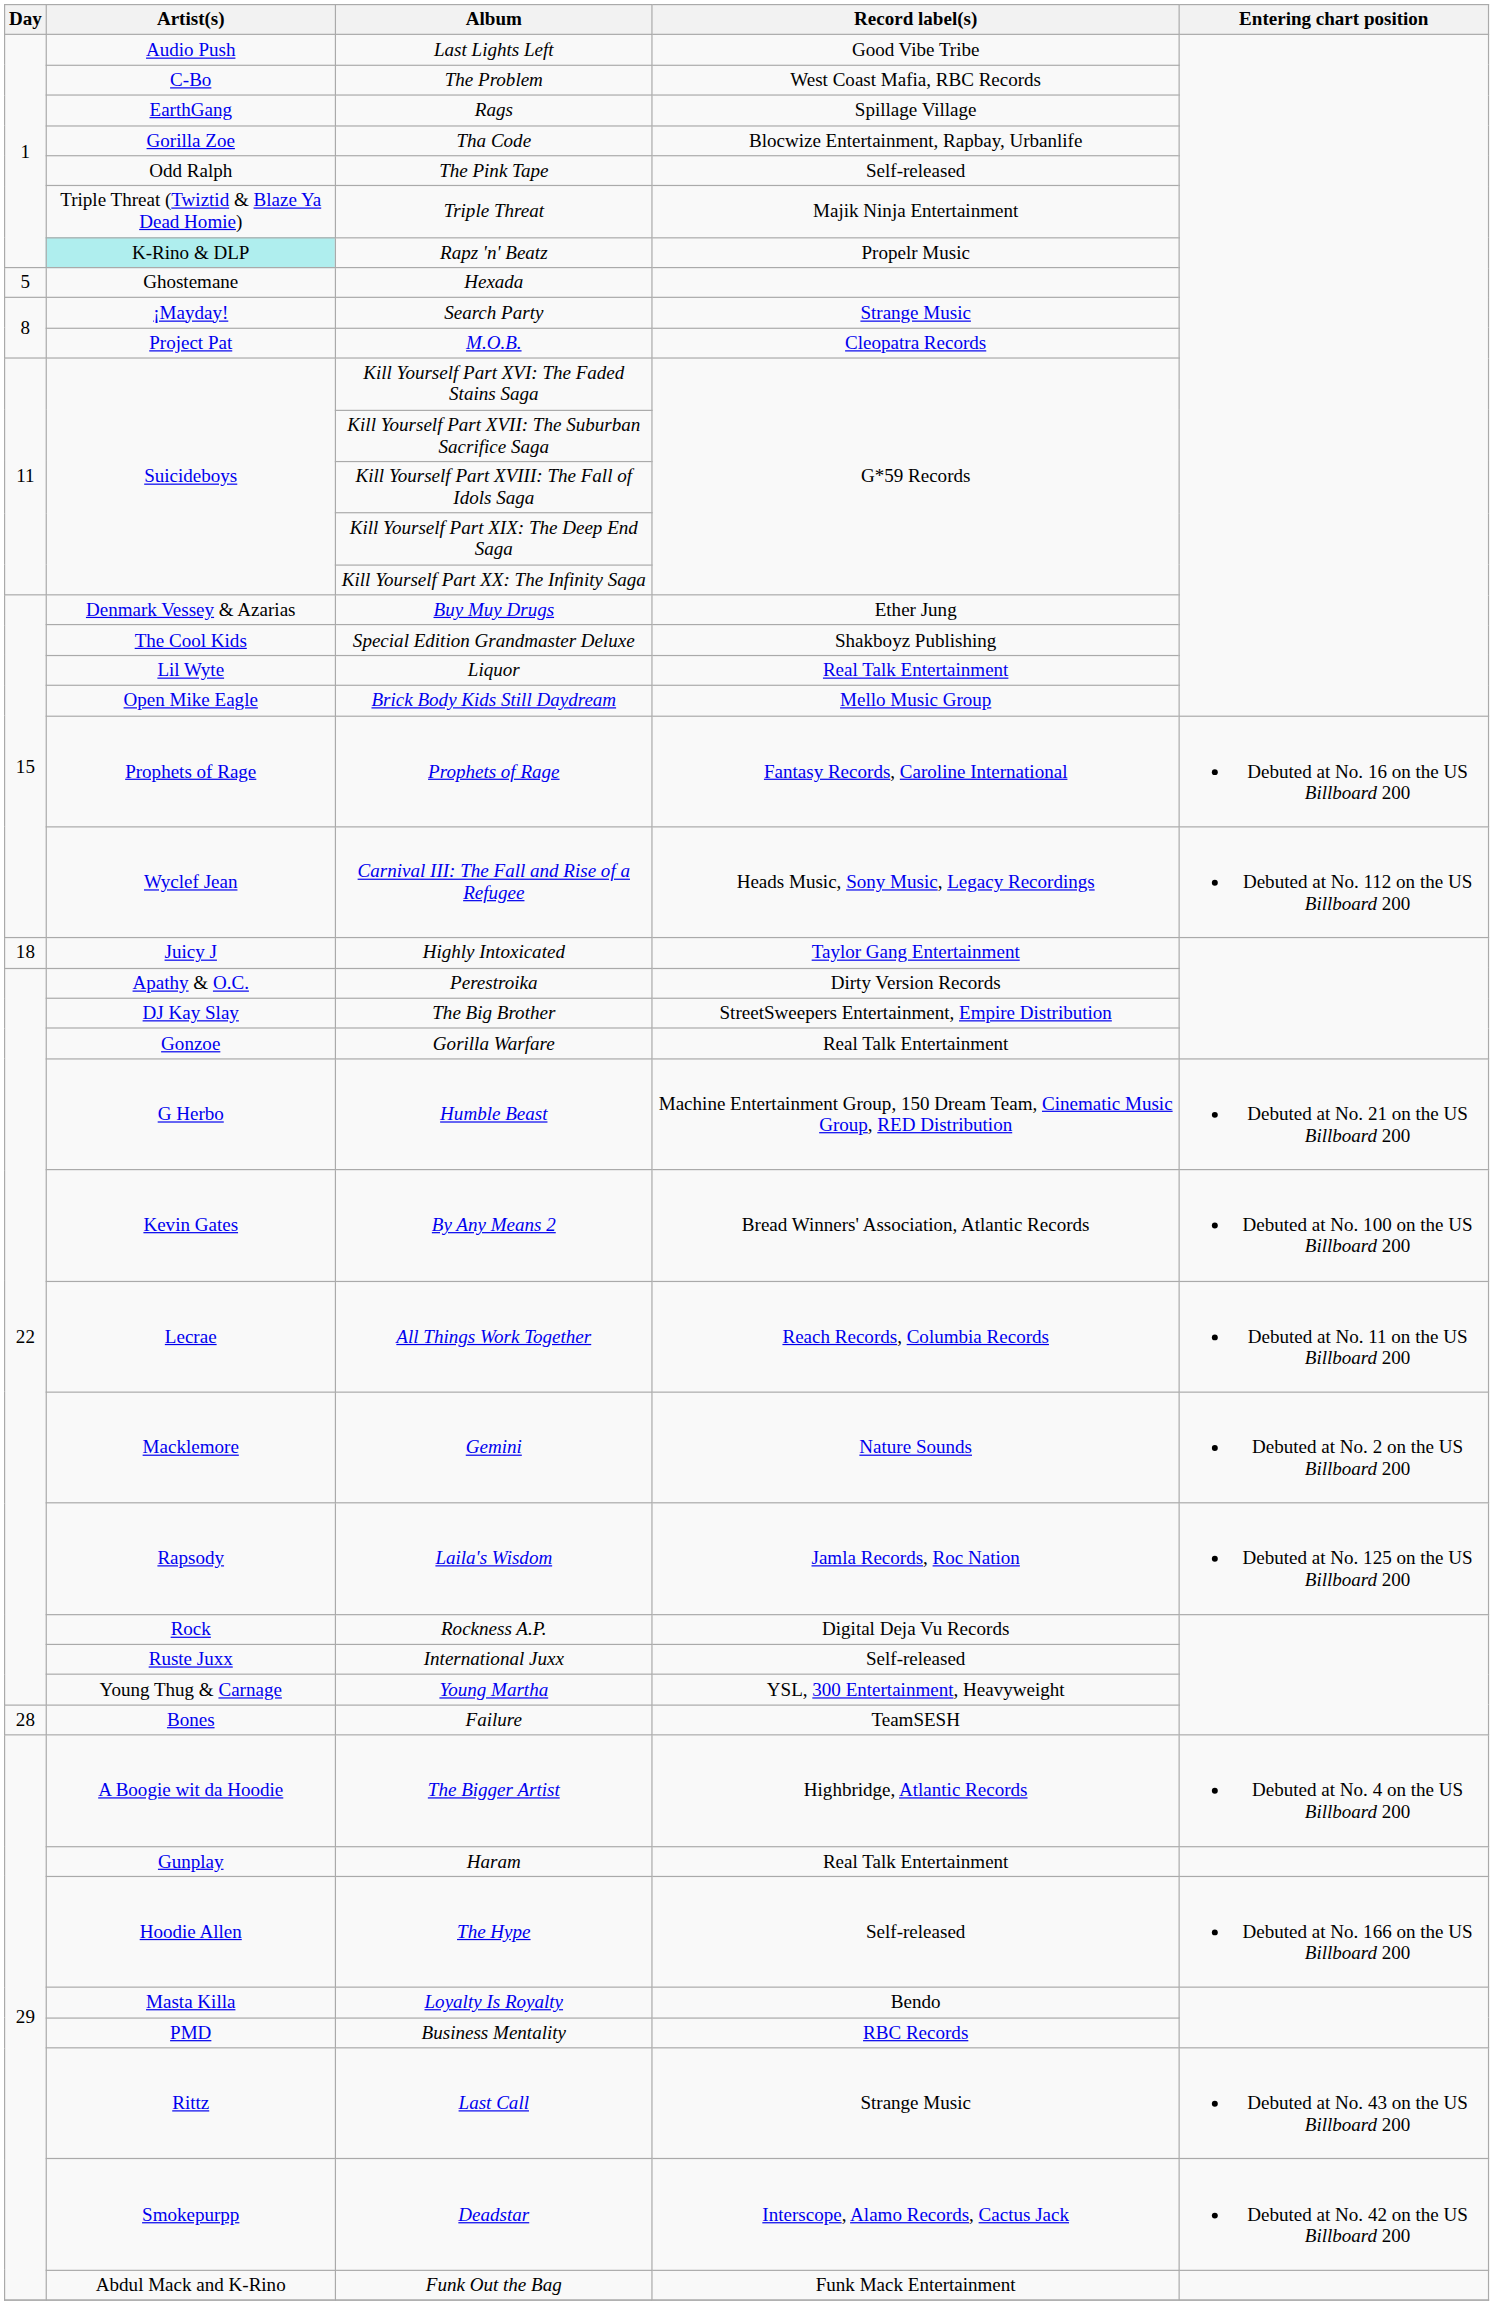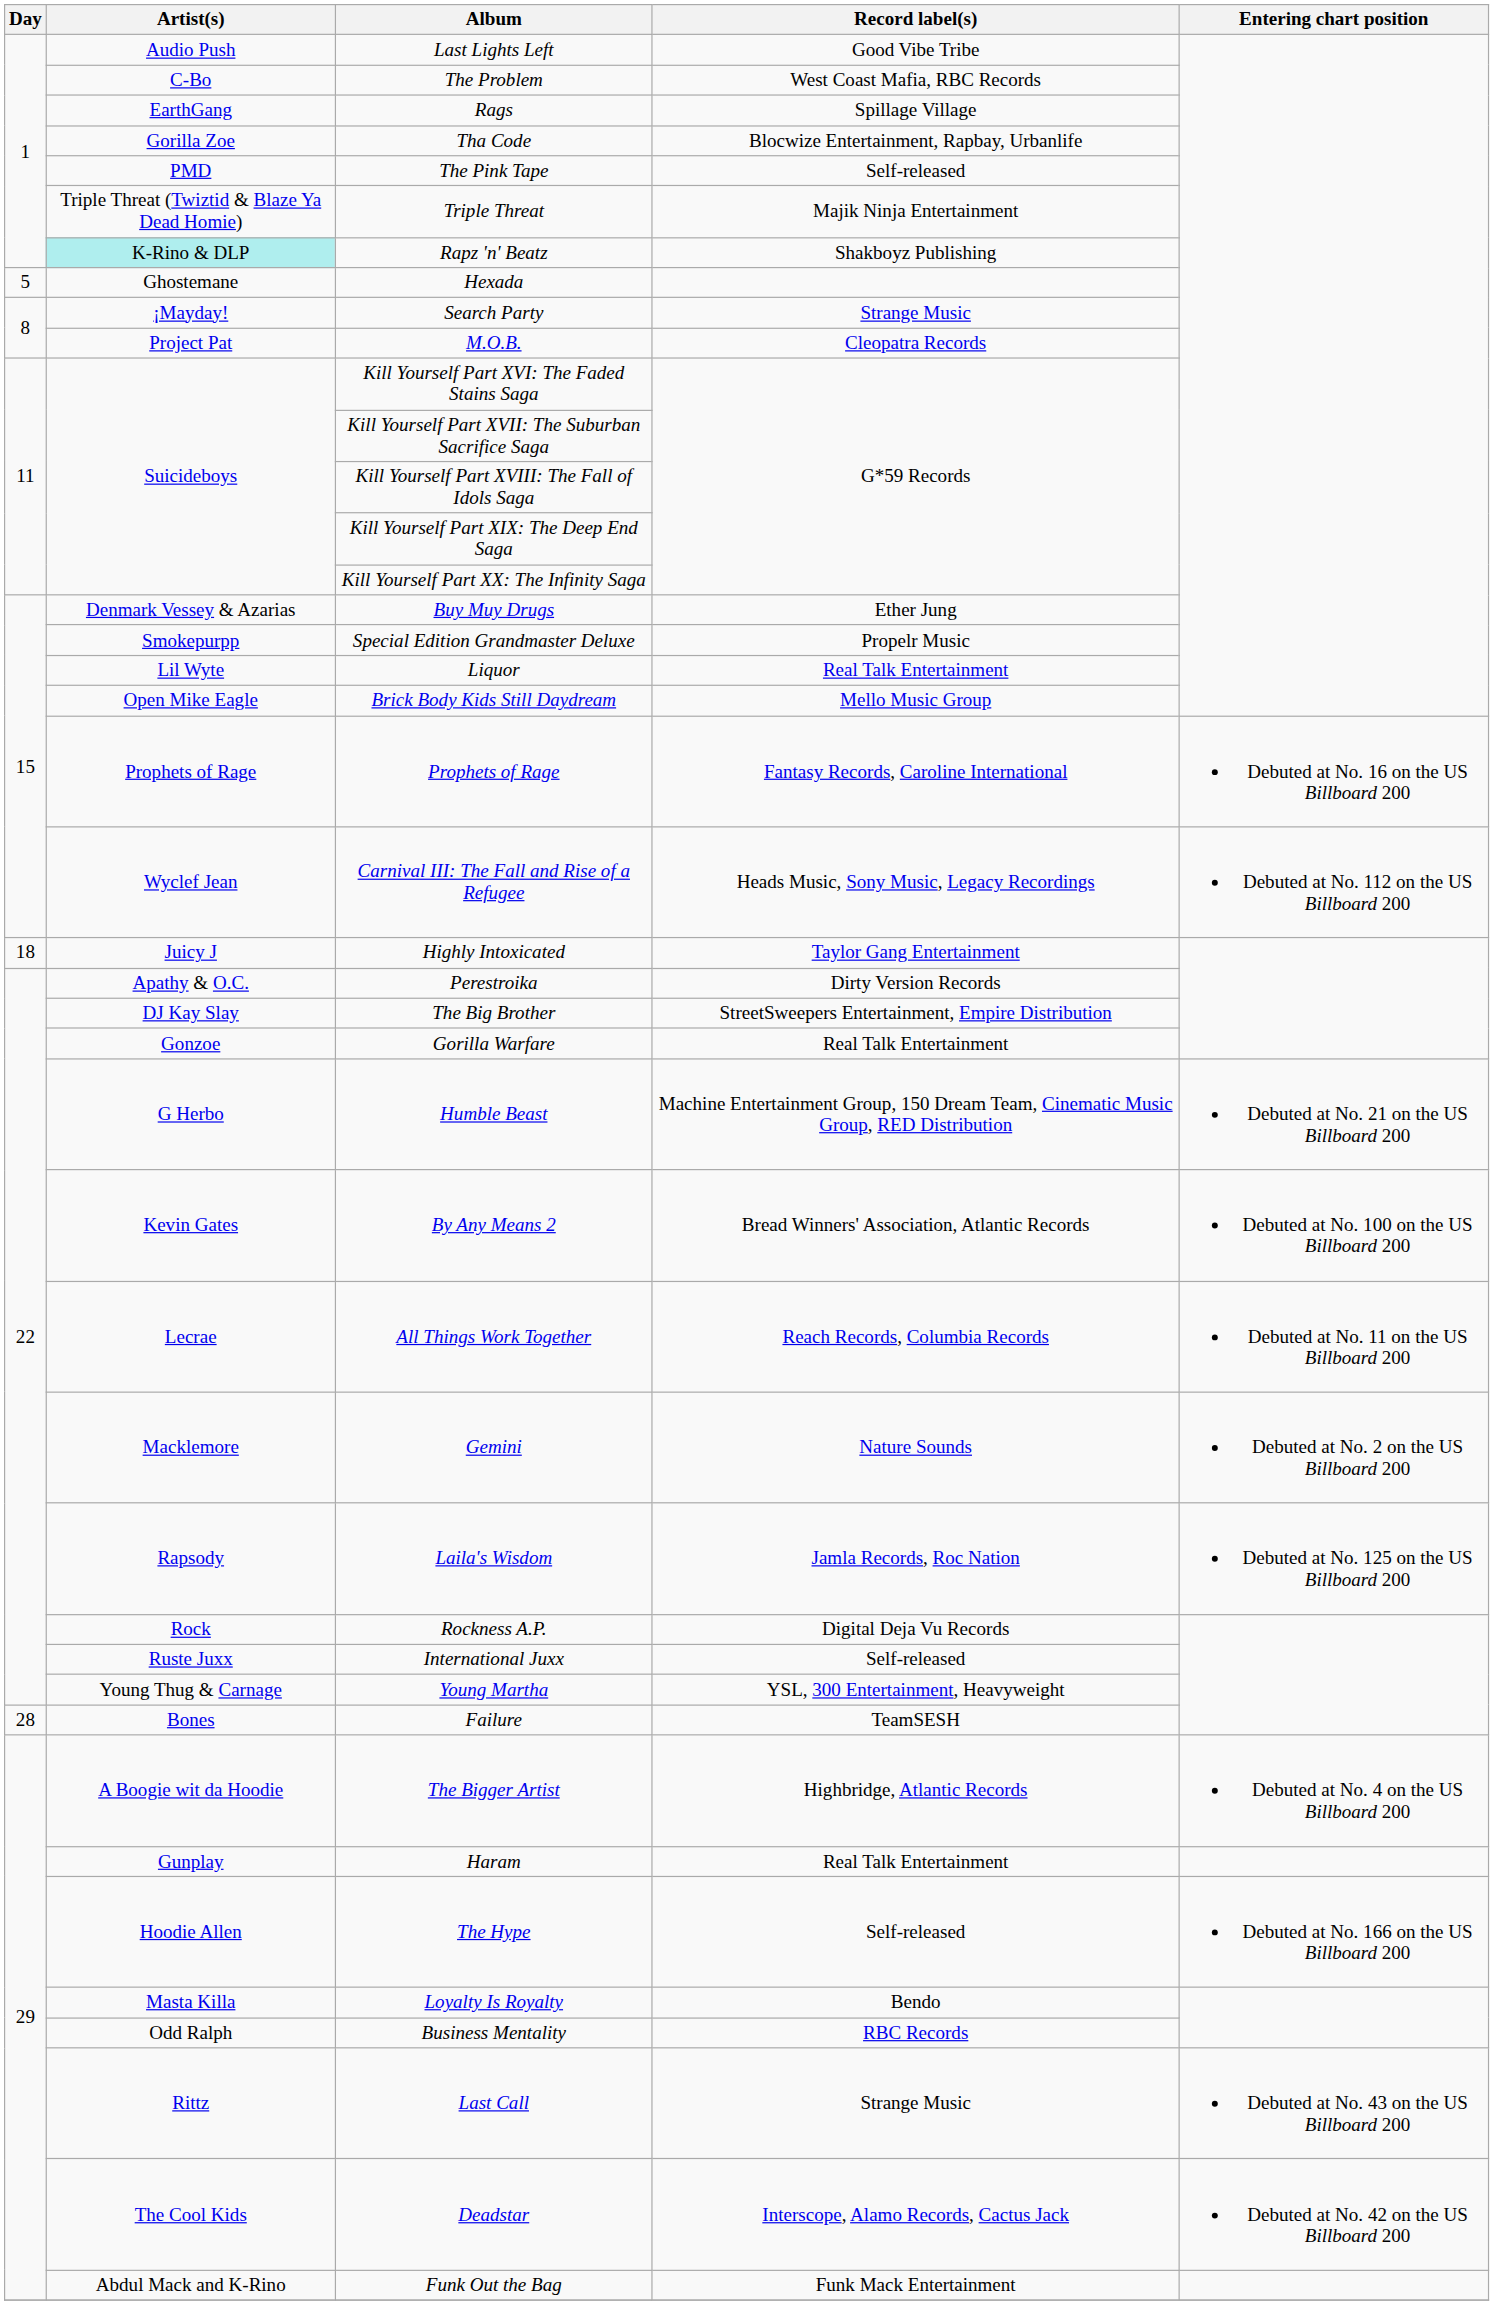 <table class="wikitable" style="text-align:center;">
 <tr>
 <th scope="col">Day</th>
 <th scope="col">Artist(s)</th>
 <th scope="col">Album</th>
 <th scope="col">Record label(s)</th>
 <th scope="col">Entering chart position</th>
 </tr>
 <tr>
 <td rowspan="7">1</td>
 <td><a href='#'>Audio Push</a></td>
 <td><em>Last Lights Left</em></td>
 <td>Good Vibe Tribe</td>
 <td rowspan="19"></td>
 </tr>
 <tr>
 <td><a href='#'>C-Bo</a></td>
 <td><em>The Problem</em></td>
 <td>West Coast Mafia, RBC Records</td>
 </tr>
 <tr>
 <td><a href='#'>EarthGang</a></td>
 <td><em>Rags</em></td>
 <td>Spillage Village</td>
 </tr>
 <tr>
 <td><a href='#'>Gorilla Zoe</a></td>
 <td><em>Tha Code</em></td>
 <td>Blocwize Entertainment, Rapbay, Urbanlife</td>
 </tr>
 <tr>
-<td>Odd Ralph</td>
+<td><a href='#'>PMD</a></td>
 <td><em>The Pink Tape</em></td>
 <td>Self-released</td>
 </tr>
 <tr>
 <td>Triple Threat (<a href='#'>Twiztid</a> & <a href='#'>Blaze Ya Dead Homie</a>)</td>
 <td><em>Triple Threat</em></td>
 <td>Majik Ninja Entertainment</td>
 </tr>
 <tr>
 <td style="background: paleturquoise;">K-Rino & DLP</td>
 <td><em>Rapz 'n' Beatz</em></td>
-<td>Propelr Music</td>
+<td>Shakboyz Publishing</td>
 </tr>
 <tr>
 <td>5</td>
 <td>Ghostemane</td>
 <td><em>Hexada</em></td>
 <td></td>
 </tr>
 <tr>
 <td rowspan="2">8</td>
 <td><a href='#'>¡Mayday!</a></td>
 <td><em>Search Party</em></td>
 <td><a href='#'>Strange Music</a></td>
 </tr>
 <tr>
 <td><a href='#'>Project Pat</a></td>
 <td><em><a href='#'>M.O.B.</a></em></td>
 <td><a href='#'>Cleopatra Records</a></td>
 </tr>
 <tr>
 <td rowspan="5">11</td>
 <td rowspan="5"><a href='#'>Suicideboys</a></td>
 <td><em>Kill Yourself Part XVI: The Faded Stains Saga</em></td>
 <td rowspan="5">G*59 Records</td>
 </tr>
 <tr>
 <td><em>Kill Yourself Part XVII: The Suburban Sacrifice Saga</em></td>
 </tr>
 <tr>
 <td><em>Kill Yourself Part XVIII: The Fall of Idols Saga</em></td>
 </tr>
 <tr>
 <td><em>Kill Yourself Part XIX: The Deep End Saga</em></td>
 </tr>
 <tr>
 <td><em>Kill Yourself Part XX: The Infinity Saga</em></td>
 </tr>
 <tr>
 <td rowspan="6">15</td>
 <td><a href='#'>Denmark Vessey</a> & Azarias</td>
 <td><em><a href='#'>Buy Muy Drugs</a></em></td>
 <td>Ether Jung</td>
 </tr>
 <tr>
-<td><a href='#'>The Cool Kids</a></td>
+<td><a href='#'>Smokepurpp</a></td>
 <td><em>Special Edition Grandmaster Deluxe</em></td>
-<td>Shakboyz Publishing</td>
+<td>Propelr Music</td>
 </tr>
 <tr>
 <td><a href='#'>Lil Wyte</a></td>
 <td><em>Liquor</em></td>
 <td><a href='#'>Real Talk Entertainment</a></td>
 </tr>
 <tr>
 <td><a href='#'>Open Mike Eagle</a></td>
 <td><em><a href='#'>Brick Body Kids Still Daydream</a></em></td>
 <td><a href='#'>Mello Music Group</a></td>
 </tr>
 <tr>
 <td><a href='#'>Prophets of Rage</a></td>
 <td><em><a href='#'>Prophets of Rage</a></em></td>
 <td><a href='#'>Fantasy Records</a>, <a href='#'>Caroline International</a></td>
 <td><br><ul><li>Debuted at No. 16 on the US <em>Billboard</em> 200</li></ul></td>
 </tr>
 <tr>
 <td><a href='#'>Wyclef Jean</a></td>
 <td><em><a href='#'>Carnival III: The Fall and Rise of a Refugee</a></em></td>
 <td>Heads Music, <a href='#'>Sony Music</a>, <a href='#'>Legacy Recordings</a></td>
 <td><br><ul><li>Debuted at No. 112 on the US <em>Billboard</em> 200</li></ul></td>
 </tr>
 <tr>
 <td rowspan="1">18</td>
 <td><a href='#'>Juicy J</a></td>
 <td><em>Highly Intoxicated</em></td>
 <td><a href='#'>Taylor Gang Entertainment</a></td>
 <td rowspan="4"></td>
 </tr>
 <tr>
 <td rowspan="11">22</td>
 <td><a href='#'>Apathy</a> & <a href='#'>O.C.</a></td>
 <td><em>Perestroika</em></td>
 <td>Dirty Version Records</td>
 </tr>
 <tr>
 <td><a href='#'>DJ Kay Slay</a></td>
 <td><em>The Big Brother</em></td>
 <td>StreetSweepers Entertainment, <a href='#'>Empire Distribution</a></td>
 </tr>
 <tr>
 <td><a href='#'>Gonzoe</a></td>
 <td><em>Gorilla Warfare</em></td>
 <td>Real Talk Entertainment</td>
 </tr>
 <tr>
 <td><a href='#'>G Herbo</a></td>
 <td><em><a href='#'>Humble Beast</a></em></td>
 <td>Machine Entertainment Group, 150 Dream Team, <a href='#'>Cinematic Music Group</a>, <a href='#'>RED Distribution</a></td>
 <td><br><ul><li>Debuted at No. 21 on the US <em>Billboard</em> 200</li></ul></td>
 </tr>
 <tr>
 <td><a href='#'>Kevin Gates</a></td>
 <td><em><a href='#'>By Any Means 2</a></em></td>
 <td>Bread Winners' Association, Atlantic Records</td>
 <td><br><ul><li>Debuted at No. 100 on the US <em>Billboard</em> 200</li></ul></td>
 </tr>
 <tr>
 <td><a href='#'>Lecrae</a></td>
 <td><em><a href='#'>All Things Work Together</a></em></td>
 <td><a href='#'>Reach Records</a>, <a href='#'>Columbia Records</a></td>
 <td><br><ul><li>Debuted at No. 11 on the US <em>Billboard</em> 200</li></ul></td>
 </tr>
 <tr>
 <td><a href='#'>Macklemore</a></td>
 <td><em><a href='#'>Gemini</a></em></td>
 <td><a href='#'>Nature Sounds</a></td>
 <td><br><ul><li>Debuted at No. 2 on the US <em>Billboard</em> 200</li></ul></td>
 </tr>
 <tr>
 <td><a href='#'>Rapsody</a></td>
 <td><em><a href='#'>Laila's Wisdom</a></em></td>
 <td><a href='#'>Jamla Records</a>, <a href='#'>Roc Nation</a></td>
 <td><br><ul><li>Debuted at No. 125 on the US <em>Billboard</em> 200</li></ul></td>
 </tr>
 <tr>
 <td><a href='#'>Rock</a></td>
 <td><em>Rockness A.P.</em></td>
 <td>Digital Deja Vu Records</td>
 <td rowspan="4"></td>
 </tr>
 <tr>
 <td><a href='#'>Ruste Juxx</a></td>
 <td><em>International Juxx</em></td>
 <td>Self-released</td>
 </tr>
 <tr>
 <td>Young Thug & <a href='#'>Carnage</a></td>
 <td><em><a href='#'>Young Martha</a></em></td>
 <td>YSL, <a href='#'>300 Entertainment</a>, Heavyweight</td>
 </tr>
 <tr>
 <td>28</td>
 <td><a href='#'>Bones</a></td>
 <td><em>Failure</em></td>
 <td>TeamSESH</td>
 </tr>
 <tr>
 <td rowspan="8">29</td>
 <td><a href='#'>A Boogie wit da Hoodie</a></td>
 <td><em><a href='#'>The Bigger Artist</a></em></td>
 <td>Highbridge, <a href='#'>Atlantic Records</a></td>
 <td><br><ul><li>Debuted at No. 4 on the US <em>Billboard</em> 200</li></ul></td>
 </tr>
 <tr>
 <td><a href='#'>Gunplay</a></td>
 <td><em>Haram</em></td>
 <td>Real Talk Entertainment</td>
 <td></td>
 </tr>
 <tr>
 <td><a href='#'>Hoodie Allen</a></td>
 <td><em><a href='#'>The Hype</a></em></td>
 <td>Self-released</td>
 <td><br><ul><li>Debuted at No. 166 on the US <em>Billboard</em> 200</li></ul></td>
 </tr>
 <tr>
 <td><a href='#'>Masta Killa</a></td>
 <td><em><a href='#'>Loyalty Is Royalty</a></em></td>
 <td>Bendo</td>
 <td rowspan="2"></td>
 </tr>
 <tr>
-<td><a href='#'>PMD</a></td>
+<td>Odd Ralph</td>
 <td><em>Business Mentality</em></td>
 <td><a href='#'>RBC Records</a></td>
 </tr>
 <tr>
 <td><a href='#'>Rittz</a></td>
 <td><em><a href='#'>Last Call</a></em></td>
 <td>Strange Music</td>
 <td><br><ul><li>Debuted at No. 43 on the US <em>Billboard</em> 200</li></ul></td>
 </tr>
 <tr>
-<td><a href='#'>Smokepurpp</a></td>
+<td><a href='#'>The Cool Kids</a></td>
 <td><em><a href='#'>Deadstar</a></em></td>
 <td><a href='#'>Interscope</a>, <a href='#'>Alamo Records</a>, <a href='#'>Cactus Jack</a></td>
 <td><br><ul><li>Debuted at No. 42 on the US <em>Billboard</em> 200</li></ul></td>
 </tr>
 <tr>
 <td>Abdul Mack and K-Rino</td>
 <td><em>Funk Out the Bag</em></td>
 <td>Funk Mack Entertainment</td>
 <td></td>
 </tr>
 <tr>
 </tr>
 </table>
